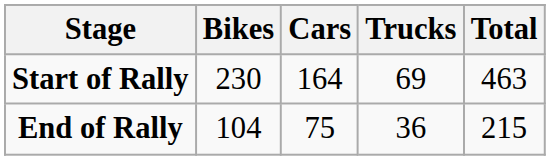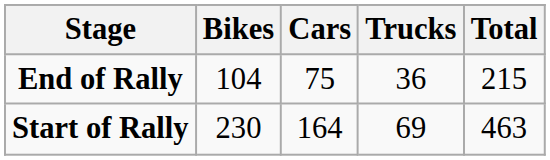 <table class="wikitable" style="font-size:97%; width=15%; text-align:center">
 <tr>
 <th>Stage</th>
 <th>Bikes</th>
 <th>Cars</th>
 <th>Trucks</th>
 <th>Total</th>
 </tr>
 <tr>
+<td><strong>End of Rally</strong></td>
+<td>104</td>
+<td>75</td>
+<td>36</td>
+<td>215</td>
+</tr>
+<tr>
 <td><strong>Start of Rally</strong></td>
 <td>230</td>
 <td>164</td>
 <td>69</td>
 <td>463</td>
 </tr>
-<tr>
-<td><strong>End of Rally</strong></td>
-<td>104</td>
-<td>75</td>
-<td>36</td>
-<td>215</td>
-</tr>
 </table>
